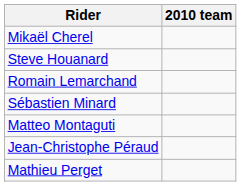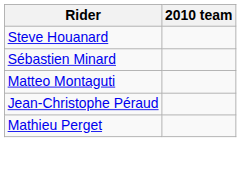 <table class="wikitable">
 <tr>
 <th>Rider</th>
 <th>2010 team</th>
 </tr>
 <tr>
-<td><a href='#'>Mikaël Cherel</a></td>
-<td></td>
-</tr>
-<tr>
 <td><a href='#'>Steve Houanard</a></td>
-<td></td>
-</tr>
-<tr>
-<td><a href='#'>Romain Lemarchand</a></td>
 <td></td>
 </tr>
 <tr>
 <td><a href='#'>Sébastien Minard</a></td>
 <td></td>
 </tr>
 <tr>
 <td><a href='#'>Matteo Montaguti</a></td>
 <td></td>
 </tr>
 <tr>
 <td><a href='#'>Jean-Christophe Péraud</a></td>
 <td></td>
 </tr>
 <tr>
 <td><a href='#'>Mathieu Perget</a></td>
 <td></td>
 </tr>
 </table>
